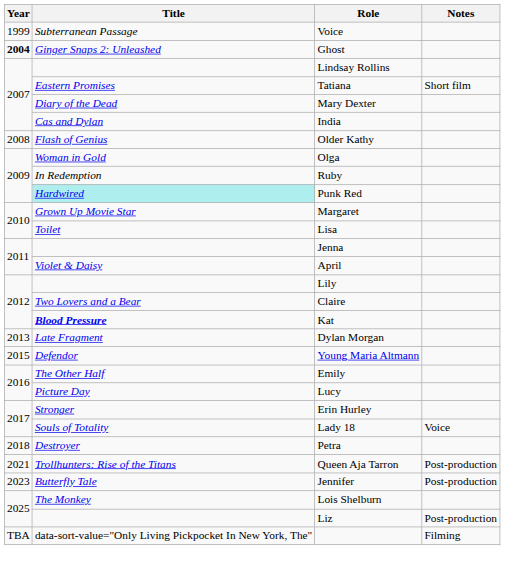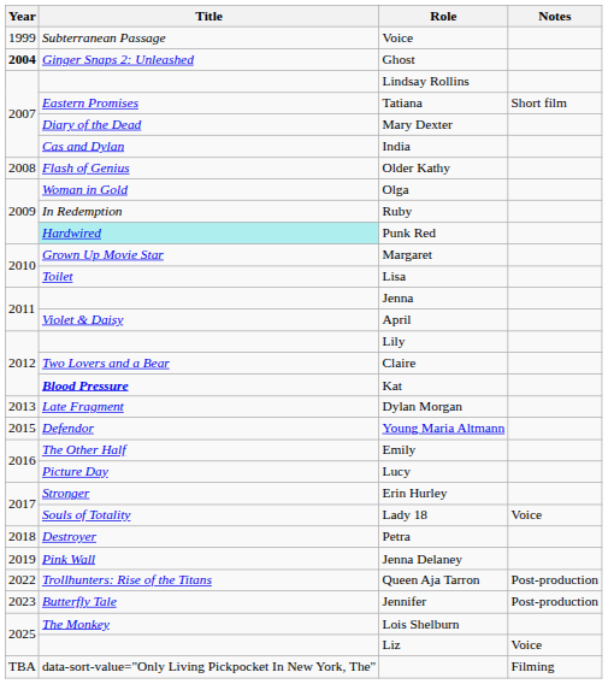 <table class="wikitable sortable">
 <tr>
 <th scope="col">Year</th>
 <th scope="col">Title</th>
 <th scope="col">Role</th>
 <th scope="col" class="unsortable">Notes</th>
 </tr>
 <tr>
 <td>1999</td>
 <td><em>Subterranean Passage</em></td>
 <td>Voice</td>
 <td></td>
 </tr>
 <tr>
 <td><strong>2004</strong></td>
 <td><em><a href='#'>Ginger Snaps 2: Unleashed</a></em></td>
 <td>Ghost</td>
 <td></td>
 </tr>
 <tr>
 <td rowspan="4">2007</td>
 <td><em></em></td>
 <td>Lindsay Rollins</td>
 <td></td>
 </tr>
 <tr>
 <td><em><a href='#'>Eastern Promises</a></em></td>
 <td>Tatiana</td>
 <td>Short film</td>
 </tr>
 <tr>
 <td><em><a href='#'>Diary of the Dead</a></em></td>
 <td>Mary Dexter</td>
 <td></td>
 </tr>
 <tr>
 <td><em><a href='#'>Cas and Dylan</a></em></td>
 <td>India</td>
 <td></td>
 </tr>
 <tr>
 <td>2008</td>
 <td><em><a href='#'>Flash of Genius</a></em></td>
 <td>Older Kathy</td>
 <td></td>
 </tr>
 <tr>
 <td rowspan="3">2009</td>
 <td><em><a href='#'>Woman in Gold</a></em></td>
 <td>Olga</td>
 <td></td>
 </tr>
 <tr>
 <td><em>In Redemption</em></td>
 <td>Ruby</td>
 <td></td>
 </tr>
 <tr>
 <td style="background: paleturquoise;"><em><a href='#'>Hardwired</a></em></td>
 <td>Punk Red</td>
 <td></td>
 </tr>
 <tr>
 <td rowspan="2">2010</td>
 <td><em><a href='#'>Grown Up Movie Star</a></em></td>
 <td>Margaret</td>
 <td></td>
 </tr>
 <tr>
 <td><em><a href='#'>Toilet</a></em></td>
 <td>Lisa</td>
 <td></td>
 </tr>
 <tr>
 <td rowspan="2">2011</td>
 <td><em></em></td>
 <td>Jenna</td>
 <td></td>
 </tr>
 <tr>
 <td><em><a href='#'>Violet & Daisy</a></em></td>
 <td>April</td>
 <td></td>
 </tr>
 <tr>
 <td rowspan="3">2012</td>
 <td><em></em></td>
 <td>Lily</td>
 <td></td>
 </tr>
 <tr>
 <td><em><a href='#'>Two Lovers and a Bear</a></em></td>
 <td>Claire</td>
 <td></td>
 </tr>
 <tr>
 <td><strong><em><a href='#'>Blood Pressure</a></em></strong></td>
 <td>Kat</td>
 <td></td>
 </tr>
 <tr>
 <td>2013</td>
 <td><em><a href='#'>Late Fragment</a></em></td>
 <td>Dylan Morgan</td>
 <td></td>
 </tr>
 <tr>
 <td>2015</td>
 <td><em><a href='#'>Defendor</a></em></td>
 <td><a href='#'>Young Maria Altmann</a></td>
 <td></td>
 </tr>
 <tr>
 <td rowspan="2">2016</td>
 <td data-sort-value="Other Half, The"><em><a href='#'>The Other Half</a></em></td>
 <td>Emily</td>
 <td></td>
 </tr>
 <tr>
 <td><em><a href='#'>Picture Day</a></em></td>
 <td>Lucy</td>
 <td></td>
 </tr>
 <tr>
 <td rowspan="2">2017</td>
 <td><em><a href='#'>Stronger</a></em></td>
 <td>Erin Hurley</td>
 <td></td>
 </tr>
 <tr>
 <td><em><a href='#'>Souls of Totality</a></em></td>
 <td>Lady 18</td>
 <td>Voice</td>
 </tr>
 <tr>
 <td>2018</td>
 <td><em><a href='#'>Destroyer</a></em></td>
 <td>Petra</td>
 <td></td>
 </tr>
 <tr>
-<td>2021</td>
+<td>2019</td>
+<td><em><a href='#'>Pink Wall</a></em></td>
+<td>Jenna Delaney</td>
+<td></td>
+</tr>
+<tr>
+<td>2022</td>
 <td><em><a href='#'>Trollhunters: Rise of the Titans</a></em></td>
 <td>Queen Aja Tarron</td>
 <td>Post-production</td>
 </tr>
 <tr>
 <td>2023</td>
 <td><em><a href='#'>Butterfly Tale</a></em></td>
 <td>Jennifer</td>
 <td>Post-production</td>
 </tr>
 <tr>
 <td rowspan="2">2025</td>
 <td data-sort-value="Monkey, The"><em><a href='#'>The Monkey</a></em></td>
 <td>Lois Shelburn</td>
 <td></td>
 </tr>
 <tr>
 <td></td>
 <td>Liz</td>
-<td>Post-production</td>
+<td>Voice</td>
 </tr>
 <tr>
 <td>TBA</td>
 <td>data-sort-value="Only Living Pickpocket In New York, The" </td>
 <td></td>
 <td>Filming</td>
 </tr>
 </table>
